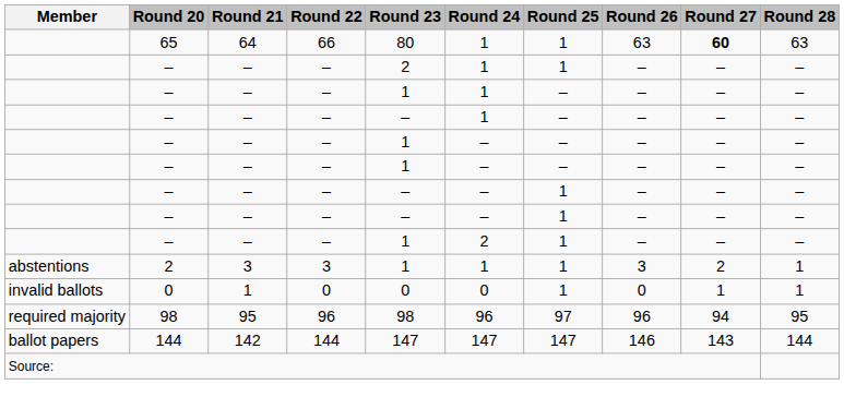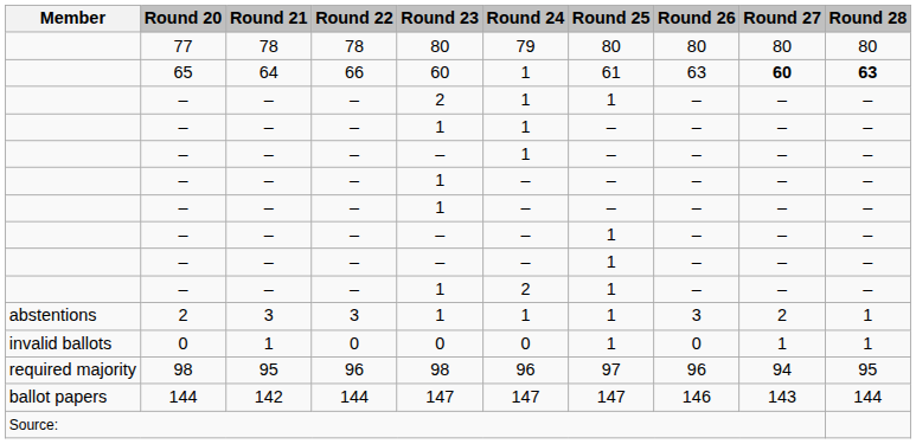 <table class="wikitable collapsible collapsed">
 <tr>
 <th>Member</th>
 <td style="background:silver;"><strong>Round 20</strong></td>
 <td style="background:silver;"><strong>Round 21</strong></td>
 <td style="background:silver;"><strong>Round 22</strong></td>
 <td style="background:silver;"><strong>Round 23</strong></td>
 <td style="background:silver;"><strong>Round 24</strong></td>
 <td style="background:silver;"><strong>Round 25</strong></td>
 <td style="background:silver;"><strong>Round 26</strong></td>
 <td style="background:silver;"><strong>Round 27</strong></td>
 <td style="background:silver;"><strong>Round 28</strong></td>
 </tr>
 <tr>
 <td></td>
+<td style="text-align:center;">77</td>
+<td style="text-align:center;">78</td>
+<td style="text-align:center;">78</td>
+<td style="text-align:center;">80</td>
+<td style="text-align:center;">79</td>
+<td style="text-align:center;">80</td>
+<td style="text-align:center;">80</td>
+<td style="text-align:center;">80</td>
+<td style="text-align:center;">80</td>
+</tr>
+<tr>
+<td></td>
 <td style="text-align:center;">65</td>
 <td style="text-align:center;">64</td>
 <td style="text-align:center;">66</td>
-<td style="text-align:center;">80</td>
+<td style="text-align:center;">60</td>
 <td style="text-align:center;">1</td>
-<td style="text-align:center;">1</td>
+<td style="text-align:center;">61</td>
 <td style="text-align:center;">63</td>
 <td style="text-align:center;"><strong>60</strong></td>
-<td style="text-align:center;">63</td>
+<td style="text-align:center;"><strong>63</strong></td>
 </tr>
 <tr>
 <td></td>
 <td style="text-align:center;">–</td>
 <td style="text-align:center;">–</td>
 <td style="text-align:center;">–</td>
 <td style="text-align:center;">2</td>
 <td style="text-align:center;">1</td>
 <td style="text-align:center;">1</td>
 <td style="text-align:center;">–</td>
 <td style="text-align:center;">–</td>
 <td style="text-align:center;">–</td>
 </tr>
 <tr>
 <td></td>
 <td style="text-align:center;">–</td>
 <td style="text-align:center;">–</td>
 <td style="text-align:center;">–</td>
 <td style="text-align:center;">1</td>
 <td style="text-align:center;">1</td>
 <td style="text-align:center;">–</td>
 <td style="text-align:center;">–</td>
 <td style="text-align:center;">–</td>
 <td style="text-align:center;">–</td>
 </tr>
 <tr>
 <td></td>
 <td style="text-align:center;">–</td>
 <td style="text-align:center;">–</td>
 <td style="text-align:center;">–</td>
 <td style="text-align:center;">–</td>
 <td style="text-align:center;">1</td>
 <td style="text-align:center;">–</td>
 <td style="text-align:center;">–</td>
 <td style="text-align:center;">–</td>
 <td style="text-align:center;">–</td>
 </tr>
 <tr>
 <td></td>
 <td style="text-align:center;">–</td>
 <td style="text-align:center;">–</td>
 <td style="text-align:center;">–</td>
 <td style="text-align:center;">1</td>
 <td style="text-align:center;">–</td>
 <td style="text-align:center;">–</td>
 <td style="text-align:center;">–</td>
 <td style="text-align:center;">–</td>
 <td style="text-align:center;">–</td>
 </tr>
 <tr>
 <td></td>
 <td style="text-align:center;">–</td>
 <td style="text-align:center;">–</td>
 <td style="text-align:center;">–</td>
 <td style="text-align:center;">1</td>
 <td style="text-align:center;">–</td>
 <td style="text-align:center;">–</td>
 <td style="text-align:center;">–</td>
 <td style="text-align:center;">–</td>
 <td style="text-align:center;">–</td>
 </tr>
 <tr>
 <td></td>
 <td style="text-align:center;">–</td>
 <td style="text-align:center;">–</td>
 <td style="text-align:center;">–</td>
 <td style="text-align:center;">–</td>
 <td style="text-align:center;">–</td>
 <td style="text-align:center;">1</td>
 <td style="text-align:center;">–</td>
 <td style="text-align:center;">–</td>
 <td style="text-align:center;">–</td>
 </tr>
 <tr>
 <td></td>
 <td style="text-align:center;">–</td>
 <td style="text-align:center;">–</td>
 <td style="text-align:center;">–</td>
 <td style="text-align:center;">–</td>
 <td style="text-align:center;">–</td>
 <td style="text-align:center;">1</td>
 <td style="text-align:center;">–</td>
 <td style="text-align:center;">–</td>
 <td style="text-align:center;">–</td>
 </tr>
 <tr>
 <td></td>
 <td style="text-align:center;">–</td>
 <td style="text-align:center;">–</td>
 <td style="text-align:center;">–</td>
 <td style="text-align:center;">1</td>
 <td style="text-align:center;">2</td>
 <td style="text-align:center;">1</td>
 <td style="text-align:center;">–</td>
 <td style="text-align:center;">–</td>
 <td style="text-align:center;">–</td>
 </tr>
 <tr>
 <td>abstentions</td>
 <td style="text-align:center;">2</td>
 <td style="text-align:center;">3</td>
 <td style="text-align:center;">3</td>
 <td style="text-align:center;">1</td>
 <td style="text-align:center;">1</td>
 <td style="text-align:center;">1</td>
 <td style="text-align:center;">3</td>
 <td style="text-align:center;">2</td>
 <td style="text-align:center;">1</td>
 </tr>
 <tr>
 <td>invalid ballots</td>
 <td style="text-align:center;">0</td>
 <td style="text-align:center;">1</td>
 <td style="text-align:center;">0</td>
 <td style="text-align:center;">0</td>
 <td style="text-align:center;">0</td>
 <td style="text-align:center;">1</td>
 <td style="text-align:center;">0</td>
 <td style="text-align:center;">1</td>
 <td style="text-align:center;">1</td>
 </tr>
 <tr>
 <td>required majority</td>
 <td style="text-align:center;">98</td>
 <td style="text-align:center;">95</td>
 <td style="text-align:center;">96</td>
 <td style="text-align:center;">98</td>
 <td style="text-align:center;">96</td>
 <td style="text-align:center;">97</td>
 <td style="text-align:center;">96</td>
 <td style="text-align:center;">94</td>
 <td style="text-align:center;">95</td>
 </tr>
 <tr>
 <td>ballot papers</td>
 <td style="text-align:center;">144</td>
 <td style="text-align:center;">142</td>
 <td style="text-align:center;">144</td>
 <td style="text-align:center;">147</td>
 <td style="text-align:center;">147</td>
 <td style="text-align:center;">147</td>
 <td style="text-align:center;">146</td>
 <td style="text-align:center;">143</td>
 <td style="text-align:center;">144</td>
 </tr>
 <tr>
 <td colspan=9><small>Source:</small></td>
 </tr>
 </table>
